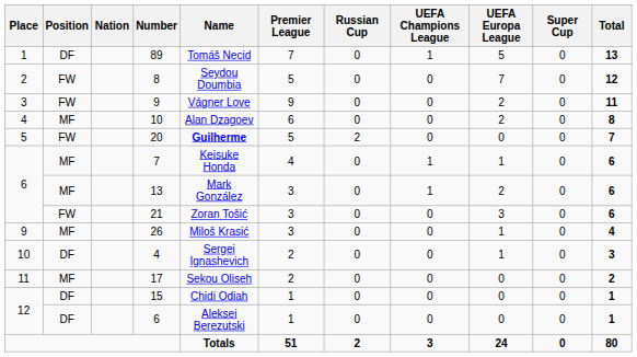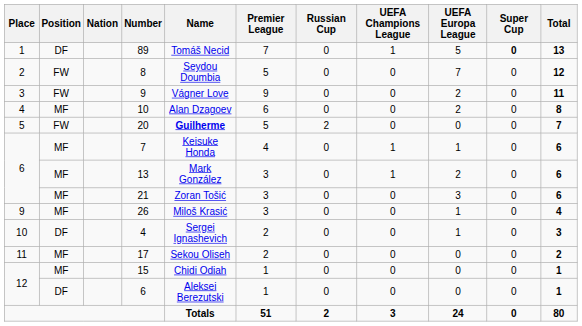 <table class="wikitable" style="font-size: 95%; text-align: center;">
 <tr>
 <th width=60>Place</th>
 <th width=60>Position</th>
 <th width=60>Nation</th>
 <th width=60>Number</th>
 <th width=150>Name</th>
 <th width=150>Premier League</th>
 <th width=150>Russian Cup</th>
 <th width=150>UEFA Champions League</th>
 <th width=150>UEFA Europa League</th>
 <th width=150>Super Cup</th>
 <th width=80><strong>Total</strong></th>
 </tr>
 <tr>
 <td>1</td>
 <td>DF</td>
 <td></td>
 <td>89</td>
 <td><a href='#'>Tomáš Necid</a></td>
 <td>7</td>
 <td>0</td>
 <td>1</td>
 <td>5</td>
-<td>0</td>
+<td><strong>0</strong></td>
 <td><strong>13</strong></td>
 </tr>
 <tr>
 <td>2</td>
 <td>FW</td>
 <td></td>
 <td>8</td>
 <td><a href='#'>Seydou Doumbia</a></td>
 <td>5</td>
 <td>0</td>
 <td>0</td>
 <td>7</td>
 <td>0</td>
 <td><strong>12</strong></td>
 </tr>
 <tr>
 <td>3</td>
 <td>FW</td>
 <td></td>
 <td>9</td>
 <td><a href='#'>Vágner Love</a></td>
 <td>9</td>
 <td>0</td>
 <td>0</td>
 <td>2</td>
 <td>0</td>
 <td><strong>11</strong></td>
 </tr>
 <tr>
 <td>4</td>
 <td>MF</td>
 <td></td>
 <td>10</td>
 <td><a href='#'>Alan Dzagoev</a></td>
 <td>6</td>
 <td>0</td>
 <td>0</td>
 <td>2</td>
 <td>0</td>
 <td><strong>8</strong></td>
 </tr>
 <tr>
 <td>5</td>
 <td>FW</td>
 <td></td>
 <td>20</td>
 <td><strong><a href='#'>Guilherme</a></strong></td>
 <td>5</td>
 <td>2</td>
 <td>0</td>
 <td>0</td>
 <td>0</td>
 <td><strong>7</strong></td>
 </tr>
 <tr>
 <td rowspan="3">6</td>
 <td>MF</td>
 <td></td>
 <td>7</td>
 <td><a href='#'>Keisuke Honda</a></td>
 <td>4</td>
 <td>0</td>
 <td>1</td>
 <td>1</td>
 <td>0</td>
 <td><strong>6</strong></td>
 </tr>
 <tr>
 <td>MF</td>
 <td></td>
 <td>13</td>
 <td><a href='#'>Mark González</a></td>
 <td>3</td>
 <td>0</td>
 <td>1</td>
 <td>2</td>
 <td>0</td>
 <td><strong>6</strong></td>
 </tr>
 <tr>
-<td>FW</td>
+<td>MF</td>
 <td></td>
 <td>21</td>
 <td><a href='#'>Zoran Tošić</a></td>
 <td>3</td>
 <td>0</td>
 <td>0</td>
 <td>3</td>
 <td>0</td>
 <td><strong>6</strong></td>
 </tr>
 <tr>
 <td>9</td>
 <td>MF</td>
 <td></td>
 <td>26</td>
 <td><a href='#'>Miloš Krasić</a></td>
 <td>3</td>
 <td>0</td>
 <td>0</td>
 <td>1</td>
 <td>0</td>
 <td><strong>4</strong></td>
 </tr>
 <tr>
 <td>10</td>
 <td>DF</td>
 <td></td>
 <td>4</td>
 <td><a href='#'>Sergei Ignashevich</a></td>
 <td>2</td>
 <td>0</td>
 <td>0</td>
 <td>1</td>
 <td>0</td>
 <td><strong>3</strong></td>
 </tr>
 <tr>
 <td>11</td>
 <td>MF</td>
 <td></td>
 <td>17</td>
 <td><a href='#'>Sekou Oliseh</a></td>
 <td>2</td>
 <td>0</td>
 <td>0</td>
 <td>0</td>
 <td>0</td>
 <td><strong>2</strong></td>
 </tr>
 <tr>
 <td rowspan="2">12</td>
-<td>DF</td>
+<td>MF</td>
 <td></td>
 <td>15</td>
 <td><a href='#'>Chidi Odiah</a></td>
 <td>1</td>
 <td>0</td>
 <td>0</td>
 <td>0</td>
 <td>0</td>
 <td><strong>1</strong></td>
 </tr>
 <tr>
 <td>DF</td>
 <td></td>
 <td>6</td>
 <td><a href='#'>Aleksei Berezutski</a></td>
 <td>1</td>
 <td>0</td>
 <td>0</td>
 <td>0</td>
 <td>0</td>
 <td><strong>1</strong></td>
 </tr>
 <tr>
 <td colspan="4"></td>
 <td><strong>Totals</strong></td>
 <td><strong>51</strong></td>
 <td><strong>2</strong></td>
 <td><strong>3</strong></td>
 <td><strong>24</strong></td>
 <td><strong>0</strong></td>
 <td><strong>80</strong></td>
 </tr>
 </table>
